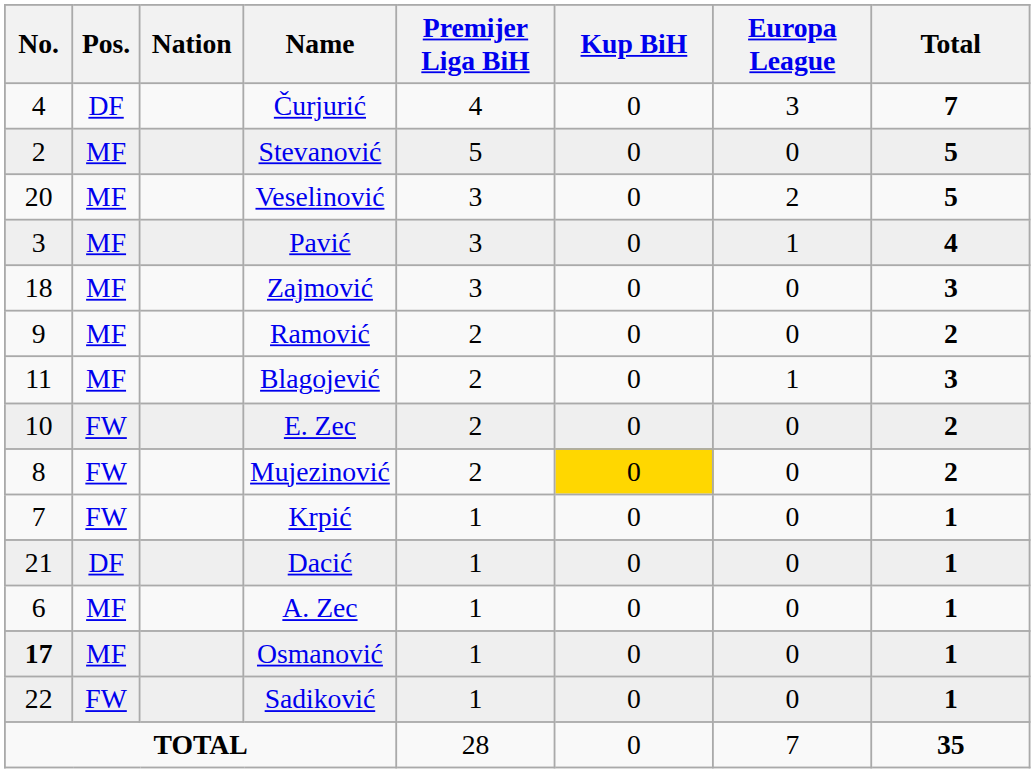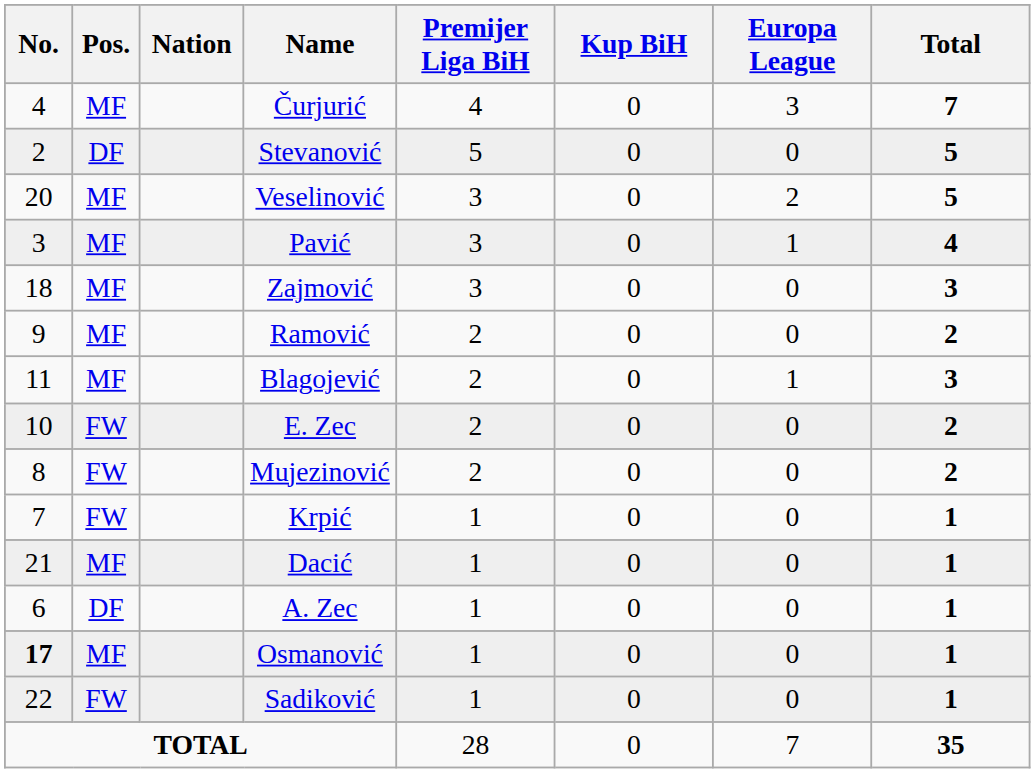 <table class="wikitable sortable" style="font-size: 95%; text-align: center;">
 <tr>
 <th width="30px">No.</th>
 <th width="30px">Pos.</th>
 <th width="50px">Nation</th>
 <th>Name</th>
 <th width="80px"><a href='#'>Premijer Liga BiH</a></th>
 <th width="80px"><a href='#'>Kup BiH</a></th>
 <th width="80px"><a href='#'>Europa League</a></th>
 <th width="80px">Total</th>
 </tr>
 <tr>
 <td>4</td>
-<td><a href='#'>DF</a></td>
+<td><a href='#'>MF</a></td>
 <td></td>
 <td><a href='#'>Čurjurić</a></td>
 <td>4 </td>
 <td>0 </td>
 <td>3 </td>
 <td><strong>7</strong> </td>
 </tr>
 <tr bgcolor="#EFEFEF">
 <td>2</td>
-<td><a href='#'>MF</a></td>
+<td><a href='#'>DF</a></td>
 <td></td>
 <td><a href='#'>Stevanović</a></td>
 <td>5 </td>
 <td>0 </td>
 <td>0 </td>
 <td><strong>5</strong> </td>
 </tr>
 <tr>
 <td>20</td>
 <td><a href='#'>MF</a></td>
 <td></td>
 <td><a href='#'>Veselinović</a></td>
 <td>3 </td>
 <td>0 </td>
 <td>2 </td>
 <td><strong>5</strong> </td>
 </tr>
 <tr bgcolor="#EFEFEF">
 <td>3</td>
 <td><a href='#'>MF</a></td>
 <td></td>
 <td><a href='#'>Pavić</a></td>
 <td>3 </td>
 <td>0 </td>
 <td>1 </td>
 <td><strong>4</strong> </td>
 </tr>
 <tr>
 <td>18</td>
 <td><a href='#'>MF</a></td>
 <td></td>
 <td><a href='#'>Zajmović</a></td>
 <td>3 </td>
 <td>0 </td>
 <td>0 </td>
 <td><strong>3</strong> </td>
 </tr>
 <tr>
 <td>9</td>
 <td><a href='#'>MF</a></td>
 <td></td>
 <td><a href='#'>Ramović</a></td>
 <td>2 </td>
 <td>0 </td>
 <td>0 </td>
 <td><strong>2</strong> </td>
 </tr>
 <tr>
 <td>11</td>
 <td><a href='#'>MF</a></td>
 <td></td>
 <td><a href='#'>Blagojević</a></td>
 <td>2 </td>
 <td>0 </td>
 <td>1 </td>
 <td><strong>3</strong> </td>
 </tr>
 <tr bgcolor="#EFEFEF">
 <td>10</td>
 <td><a href='#'>FW</a></td>
 <td></td>
 <td><a href='#'>E. Zec</a></td>
 <td>2 </td>
 <td>0 </td>
 <td>0 </td>
 <td><strong>2</strong> </td>
 </tr>
 <tr>
 <td>8</td>
 <td><a href='#'>FW</a></td>
 <td></td>
 <td><a href='#'>Mujezinović</a></td>
 <td>2 </td>
-<td style="background: gold;">0 </td>
+<td>0 </td>
 <td>0 </td>
 <td><strong>2</strong> </td>
 </tr>
 <tr>
 <td>7</td>
 <td><a href='#'>FW</a></td>
 <td></td>
 <td><a href='#'>Krpić</a></td>
 <td>1 </td>
 <td>0 </td>
 <td>0 </td>
 <td><strong>1</strong> </td>
 </tr>
 <tr bgcolor="#EFEFEF">
 <td>21</td>
-<td><a href='#'>DF</a></td>
+<td><a href='#'>MF</a></td>
 <td></td>
 <td><a href='#'>Dacić</a></td>
 <td>1 </td>
 <td>0 </td>
 <td>0 </td>
 <td><strong>1</strong> </td>
 </tr>
 <tr>
 <td>6</td>
-<td><a href='#'>MF</a></td>
+<td><a href='#'>DF</a></td>
 <td></td>
 <td><a href='#'>A. Zec</a></td>
 <td>1 </td>
 <td>0 </td>
 <td>0 </td>
 <td><strong>1</strong> </td>
 </tr>
 <tr bgcolor="#EFEFEF">
 <td><strong>17</strong></td>
 <td><a href='#'>MF</a></td>
 <td></td>
 <td><a href='#'>Osmanović</a></td>
 <td>1 </td>
 <td>0 </td>
 <td>0 </td>
 <td><strong>1</strong> </td>
 </tr>
 <tr bgcolor="#EFEFEF">
 <td>22</td>
 <td><a href='#'>FW</a></td>
 <td></td>
 <td><a href='#'>Sadiković</a></td>
 <td>1 </td>
 <td>0 </td>
 <td>0 </td>
 <td><strong>1</strong> </td>
 </tr>
 <tr>
 <td colspan=4><strong>TOTAL</strong></td>
 <td>28 </td>
 <td>0 </td>
 <td>7 </td>
 <td><strong>35</strong> </td>
 </tr>
 </table>
